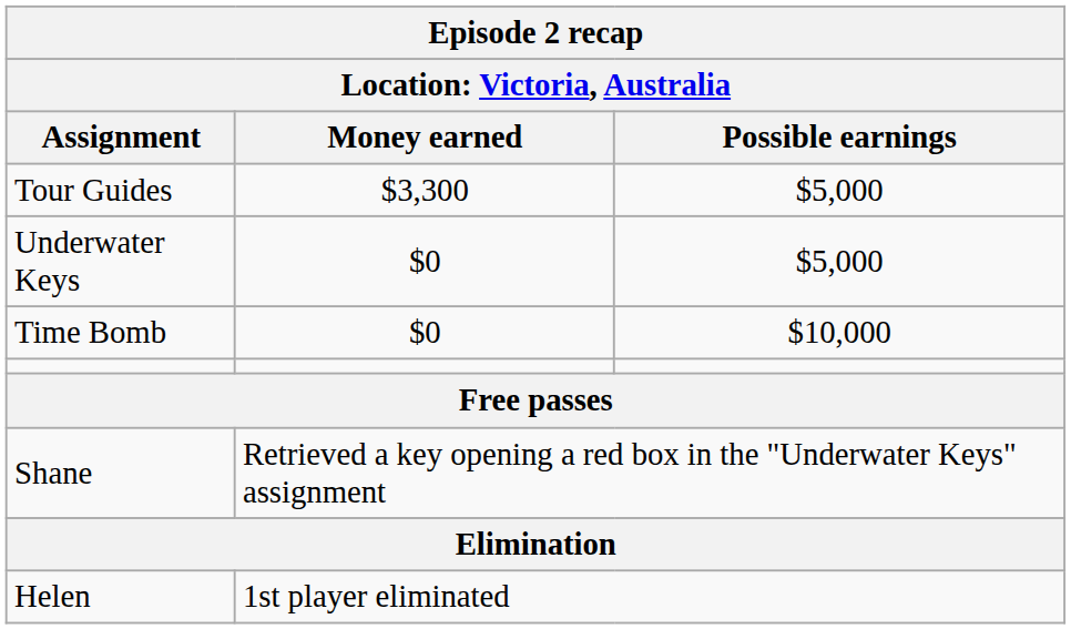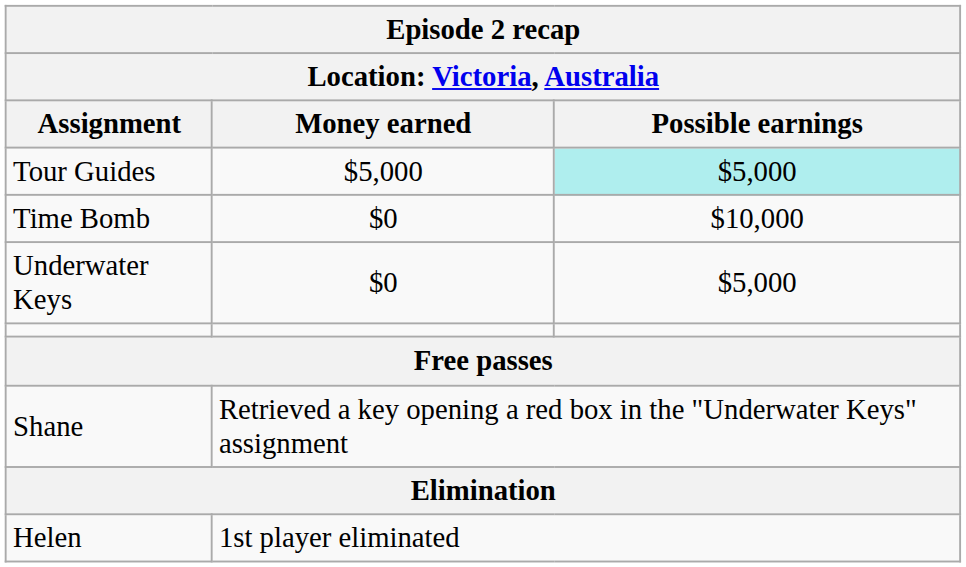 <table class="wikitable" style="font-size: 95%; margin: 10px" align="right" width="40%">
 <tr>
 <th colspan=3>Episode 2 recap</th>
 </tr>
 <tr>
 <th colspan=3>Location: <a href='#'>Victoria</a>, <a href='#'>Australia</a></th>
 </tr>
 <tr>
 <th>Assignment</th>
 <th>Money earned</th>
 <th>Possible earnings</th>
 </tr>
 <tr>
 <td>Tour Guides</td>
-<td align="center">$3,300</td>
 <td align="center">$5,000</td>
+<td align="center" style="background: paleturquoise;">$5,000</td>
+</tr>
+<tr>
+<td>Time Bomb</td>
+<td align="center">$0</td>
+<td align="center">$10,000</td>
 </tr>
 <tr>
 <td>Underwater Keys</td>
 <td align="center">$0</td>
 <td align="center">$5,000</td>
-</tr>
-<tr>
-<td>Time Bomb</td>
-<td align="center">$0</td>
-<td align="center">$10,000</td>
 </tr>
 <tr>
 <td><strong></strong></td>
 <td align="center"><strong></strong></td>
 <td align="center"><strong></strong></td>
 </tr>
 <tr>
 <th colspan=3>Free passes</th>
 </tr>
 <tr>
 <td>Shane</td>
 <td colspan=2>Retrieved a key opening a red box in the "Underwater Keys" assignment</td>
 </tr>
 <tr>
 <th colspan=3>Elimination</th>
 </tr>
 <tr>
 <td>Helen</td>
 <td colspan=2>1st player eliminated</td>
 </tr>
 </table>
